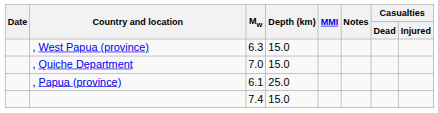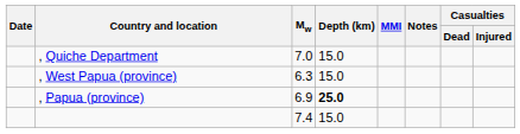 <table class="wikitable sortable sort-under" style="border:1px black; margin-left:1em;">
 <tr>
 <th rowspan="2"><small>Date</small></th>
 <th rowspan="2" style="width: 310px"><small>Country and location</small></th>
 <th rowspan="2"><small>M<sub>w</sub></small></th>
 <th rowspan="2"><small>Depth (km)</small></th>
 <th rowspan="2"><small><a href='#'>MMI</a></small></th>
 <th rowspan="2" class="unsortable"><small>Notes</small></th>
 <th colspan="2"><small>Casualties</small></th>
 </tr>
 <tr>
 <th><small>Dead</small></th>
 <th><small>Injured</small></th>
 </tr>
 <tr>
 <td></td>
+<td>, <a href='#'>Quiche Department</a></td>
+<td>7.0</td>
+<td>15.0</td>
+<td></td>
+<td></td>
+<td></td>
+<td></td>
+</tr>
+<tr>
+<td></td>
 <td>, <a href='#'>West Papua (province)</a></td>
 <td>6.3</td>
 <td>15.0</td>
 <td></td>
 <td></td>
 <td></td>
 <td></td>
 </tr>
 <tr>
 <td></td>
-<td>, <a href='#'>Quiche Department</a></td>
-<td>7.0</td>
-<td>15.0</td>
-<td></td>
-<td></td>
-<td></td>
-<td></td>
-</tr>
-<tr>
-<td></td>
 <td>, <a href='#'>Papua (province)</a></td>
-<td>6.1</td>
-<td>25.0</td>
+<td>6.9</td>
+<td><strong>25.0</strong></td>
 <td></td>
 <td></td>
 <td></td>
 <td></td>
 </tr>
 <tr>
 <td></td>
 <td></td>
 <td>7.4</td>
 <td>15.0</td>
 <td></td>
 <td></td>
 <td></td>
 <td></td>
 </tr>
 </table>
